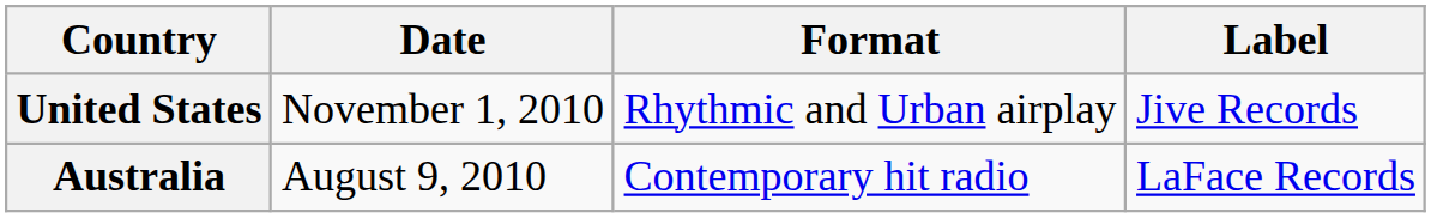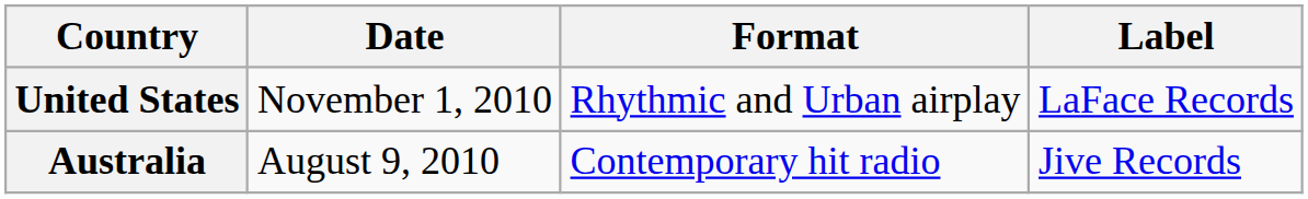 <table class="wikitable plainrowheaders">
 <tr>
 <th scope="col">Country</th>
 <th scope="col">Date</th>
 <th scope="col">Format</th>
 <th scope="col">Label</th>
 </tr>
 <tr>
 <th scope="row">United States</th>
 <td>November 1, 2010</td>
 <td><a href='#'>Rhythmic</a> and <a href='#'>Urban</a> airplay</td>
-<td><a href='#'>Jive Records</a></td>
+<td><a href='#'>LaFace Records</a></td>
 </tr>
 <tr>
 <th scope="row">Australia</th>
 <td>August 9, 2010</td>
 <td><a href='#'>Contemporary hit radio</a></td>
-<td><a href='#'>LaFace Records</a></td>
+<td><a href='#'>Jive Records</a></td>
 </tr>
 </table>
